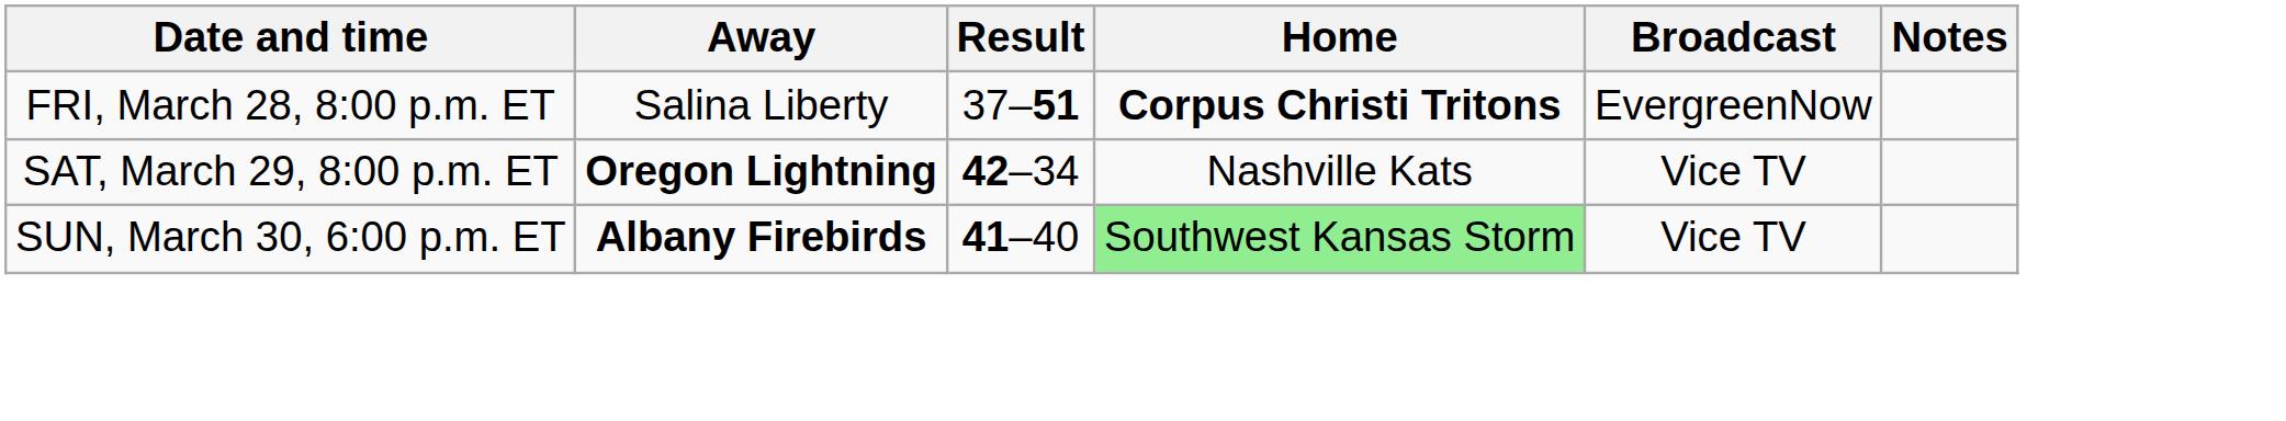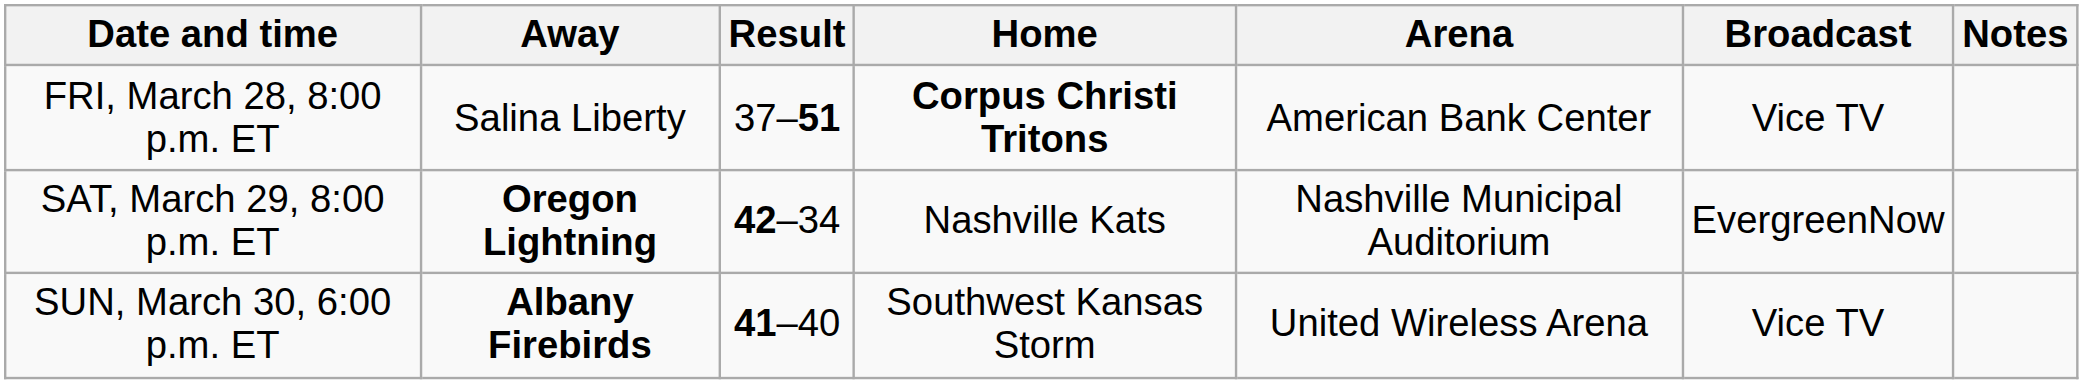 <table class="wikitable" style="text-align:center;">
 <tr>
 <th>Date and time</th>
 <th>Away</th>
 <th>Result</th>
 <th>Home</th>
+<th>Arena</th>
 <th>Broadcast</th>
 <th>Notes</th>
 </tr>
 <tr>
 <td>FRI, March 28, 8:00 p.m. ET</td>
 <td>Salina Liberty</td>
 <td>37–<strong>51</strong></td>
 <td><strong>Corpus Christi Tritons</strong></td>
-<td>EvergreenNow</td>
+<td>American Bank Center</td>
+<td>Vice TV</td>
 <td></td>
 </tr>
 <tr>
 <td>SAT, March 29, 8:00 p.m. ET</td>
 <td><strong>Oregon Lightning</strong></td>
 <td><strong>42</strong>–34</td>
 <td>Nashville Kats</td>
-<td>Vice TV</td>
+<td>Nashville Municipal Auditorium</td>
+<td>EvergreenNow</td>
 <td></td>
 </tr>
 <tr>
 <td>SUN, March 30, 6:00 p.m. ET</td>
 <td><strong>Albany Firebirds</strong></td>
 <td><strong>41</strong>–40</td>
-<td style="background: lightgreen;">Southwest Kansas Storm</td>
+<td>Southwest Kansas Storm</td>
+<td>United Wireless Arena</td>
 <td>Vice TV</td>
 <td></td>
 </tr>
 </table>
